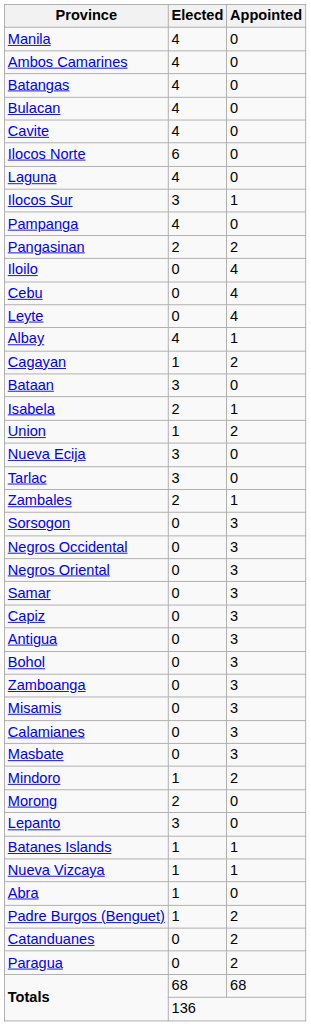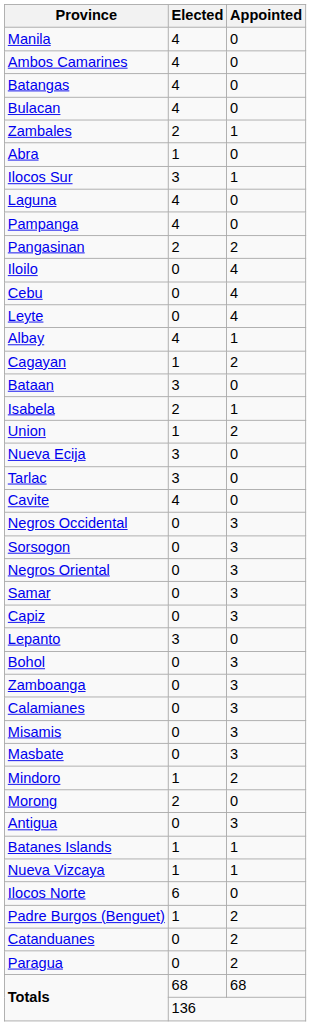 <table class="wikitable">
 <tr>
 <th>Province</th>
 <th>Elected</th>
 <th>Appointed</th>
 </tr>
 <tr>
 <td><a href='#'>Manila</a></td>
 <td>4</td>
 <td>0</td>
 </tr>
 <tr>
 <td><a href='#'>Ambos Camarines</a></td>
 <td>4</td>
 <td>0</td>
 </tr>
 <tr>
 <td><a href='#'>Batangas</a></td>
 <td>4</td>
 <td>0</td>
 </tr>
 <tr>
 <td><a href='#'>Bulacan</a></td>
 <td>4</td>
 <td>0</td>
 </tr>
 <tr>
-<td><a href='#'>Cavite</a></td>
-<td>4</td>
-<td>0</td>
+<td><a href='#'>Zambales</a></td>
+<td>2</td>
+<td>1</td>
 </tr>
 <tr>
-<td><a href='#'>Ilocos Norte</a></td>
-<td>6</td>
-<td>0</td>
-</tr>
-<tr>
-<td><a href='#'>Laguna</a></td>
-<td>4</td>
+<td><a href='#'>Abra</a></td>
+<td>1</td>
 <td>0</td>
 </tr>
 <tr>
 <td><a href='#'>Ilocos Sur</a></td>
 <td>3</td>
 <td>1</td>
+</tr>
+<tr>
+<td><a href='#'>Laguna</a></td>
+<td>4</td>
+<td>0</td>
 </tr>
 <tr>
 <td><a href='#'>Pampanga</a></td>
 <td>4</td>
 <td>0</td>
 </tr>
 <tr>
 <td><a href='#'>Pangasinan</a></td>
 <td>2</td>
 <td>2</td>
 </tr>
 <tr>
 <td><a href='#'>Iloilo</a></td>
 <td>0</td>
 <td>4</td>
 </tr>
 <tr>
 <td><a href='#'>Cebu</a></td>
 <td>0</td>
 <td>4</td>
 </tr>
 <tr>
 <td><a href='#'>Leyte</a></td>
 <td>0</td>
 <td>4</td>
 </tr>
 <tr>
 <td><a href='#'>Albay</a></td>
 <td>4</td>
 <td>1</td>
 </tr>
 <tr>
 <td><a href='#'>Cagayan</a></td>
 <td>1</td>
 <td>2</td>
 </tr>
 <tr>
 <td><a href='#'>Bataan</a></td>
 <td>3</td>
 <td>0</td>
 </tr>
 <tr>
 <td><a href='#'>Isabela</a></td>
 <td>2</td>
 <td>1</td>
 </tr>
 <tr>
 <td><a href='#'>Union</a></td>
 <td>1</td>
 <td>2</td>
 </tr>
 <tr>
 <td><a href='#'>Nueva Ecija</a></td>
 <td>3</td>
 <td>0</td>
 </tr>
 <tr>
 <td><a href='#'>Tarlac</a></td>
 <td>3</td>
 <td>0</td>
 </tr>
 <tr>
-<td><a href='#'>Zambales</a></td>
-<td>2</td>
-<td>1</td>
+<td><a href='#'>Cavite</a></td>
+<td>4</td>
+<td>0</td>
 </tr>
 <tr>
-<td><a href='#'>Sorsogon</a></td>
+<td><a href='#'>Negros Occidental</a></td>
 <td>0</td>
 <td>3</td>
 </tr>
 <tr>
-<td><a href='#'>Negros Occidental</a></td>
+<td><a href='#'>Sorsogon</a></td>
 <td>0</td>
 <td>3</td>
 </tr>
 <tr>
 <td><a href='#'>Negros Oriental</a></td>
 <td>0</td>
 <td>3</td>
 </tr>
 <tr>
 <td><a href='#'>Samar</a></td>
 <td>0</td>
 <td>3</td>
 </tr>
 <tr>
 <td><a href='#'>Capiz</a></td>
 <td>0</td>
 <td>3</td>
 </tr>
 <tr>
-<td><a href='#'>Antigua</a></td>
+<td><a href='#'>Lepanto</a></td>
+<td>3</td>
 <td>0</td>
-<td>3</td>
 </tr>
 <tr>
 <td><a href='#'>Bohol</a></td>
 <td>0</td>
 <td>3</td>
 </tr>
 <tr>
 <td><a href='#'>Zamboanga</a></td>
 <td>0</td>
 <td>3</td>
 </tr>
 <tr>
-<td><a href='#'>Misamis</a></td>
+<td><a href='#'>Calamianes</a></td>
 <td>0</td>
 <td>3</td>
 </tr>
 <tr>
-<td><a href='#'>Calamianes</a></td>
+<td><a href='#'>Misamis</a></td>
 <td>0</td>
 <td>3</td>
 </tr>
 <tr>
 <td><a href='#'>Masbate</a></td>
 <td>0</td>
 <td>3</td>
 </tr>
 <tr>
 <td><a href='#'>Mindoro</a></td>
 <td>1</td>
 <td>2</td>
 </tr>
 <tr>
 <td><a href='#'>Morong</a></td>
 <td>2</td>
 <td>0</td>
 </tr>
 <tr>
-<td><a href='#'>Lepanto</a></td>
+<td><a href='#'>Antigua</a></td>
+<td>0</td>
 <td>3</td>
-<td>0</td>
 </tr>
 <tr>
 <td><a href='#'>Batanes Islands</a></td>
 <td>1</td>
 <td>1</td>
 </tr>
 <tr>
 <td><a href='#'>Nueva Vizcaya</a></td>
 <td>1</td>
 <td>1</td>
 </tr>
 <tr>
-<td><a href='#'>Abra</a></td>
-<td>1</td>
+<td><a href='#'>Ilocos Norte</a></td>
+<td>6</td>
 <td>0</td>
 </tr>
 <tr>
 <td><a href='#'>Padre Burgos (Benguet)</a></td>
 <td>1</td>
 <td>2</td>
 </tr>
 <tr>
 <td><a href='#'>Catanduanes</a></td>
 <td>0</td>
 <td>2</td>
 </tr>
 <tr>
 <td><a href='#'>Paragua</a></td>
 <td>0</td>
 <td>2</td>
 </tr>
 <tr>
 <td rowspan=2><strong>Totals</strong></td>
 <td>68</td>
 <td>68</td>
 </tr>
 <tr>
 <td colspan=2>136</td>
 </tr>
 </table>
